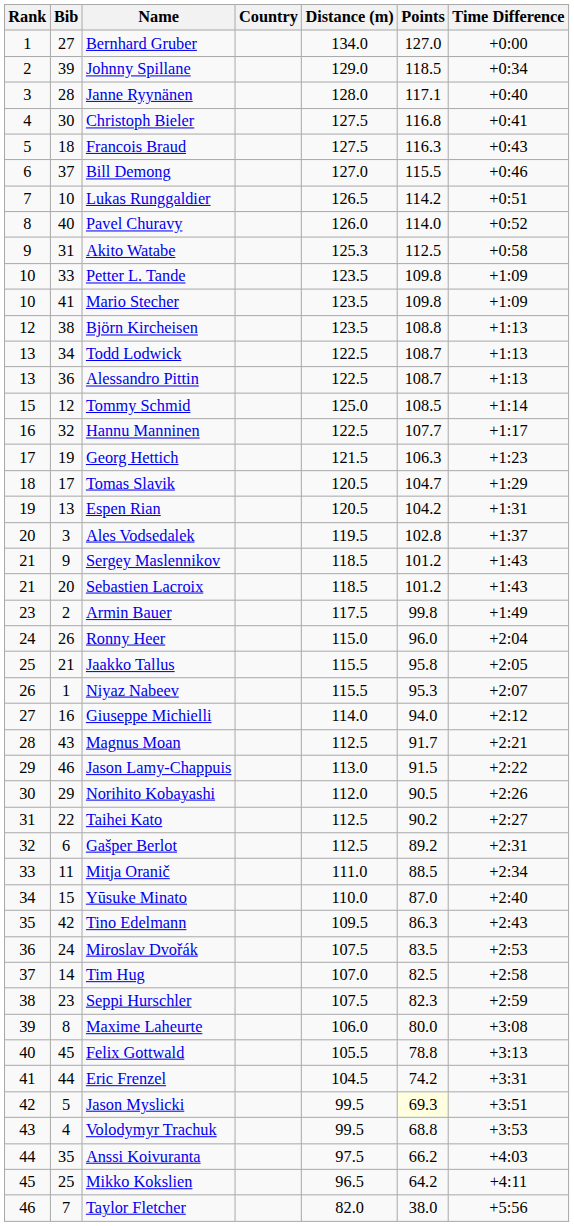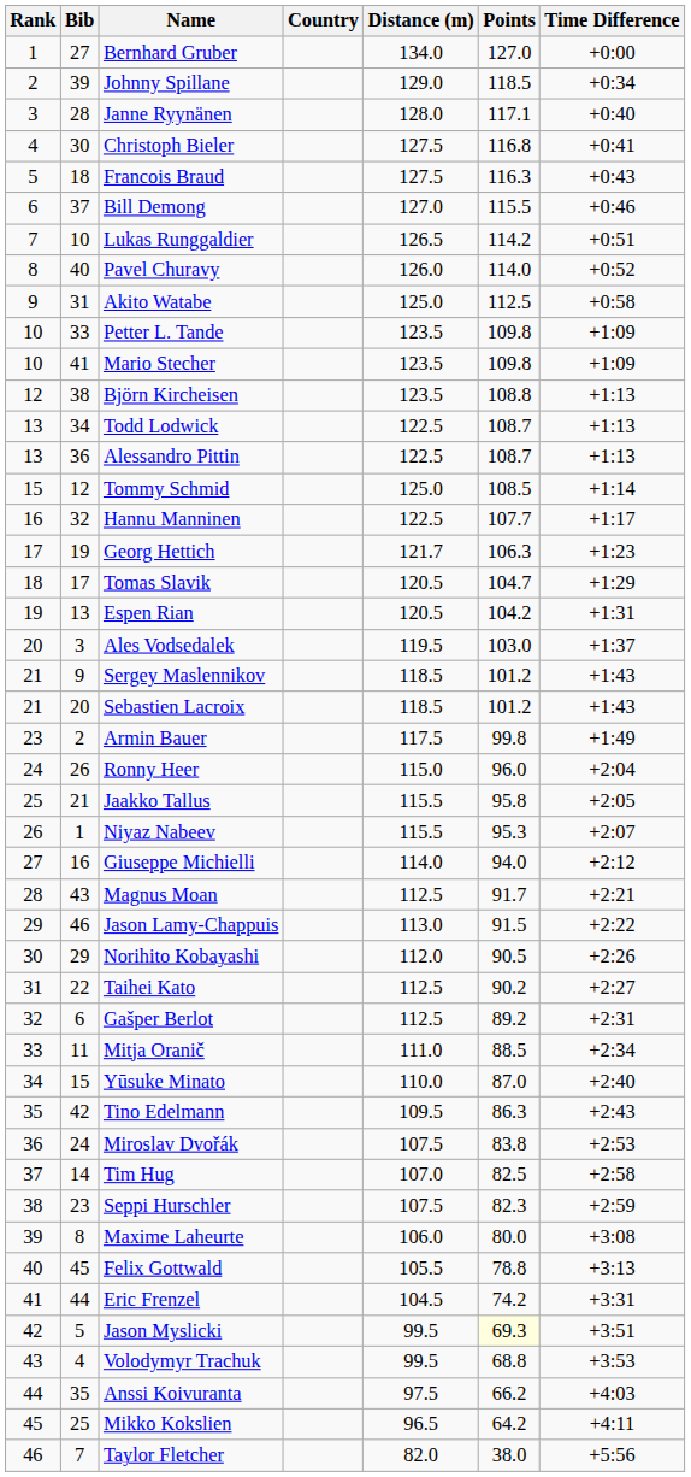 <table class="wikitable sortable" style="text-align:center">
 <tr>
 <th>Rank</th>
 <th>Bib</th>
 <th>Name</th>
 <th>Country</th>
 <th>Distance (m)</th>
 <th>Points</th>
 <th>Time Difference</th>
 </tr>
 <tr>
 <td>1</td>
 <td>27</td>
 <td align="left"><a href='#'>Bernhard Gruber</a></td>
 <td align="left"></td>
 <td>134.0</td>
 <td>127.0</td>
 <td>+0:00</td>
 </tr>
 <tr>
 <td>2</td>
 <td>39</td>
 <td align="left"><a href='#'>Johnny Spillane</a></td>
 <td align="left"></td>
 <td>129.0</td>
 <td>118.5</td>
 <td>+0:34</td>
 </tr>
 <tr>
 <td>3</td>
 <td>28</td>
 <td align="left"><a href='#'>Janne Ryynänen</a></td>
 <td align="left"></td>
 <td>128.0</td>
 <td>117.1</td>
 <td>+0:40</td>
 </tr>
 <tr>
 <td>4</td>
 <td>30</td>
 <td align="left"><a href='#'>Christoph Bieler</a></td>
 <td align="left"></td>
 <td>127.5</td>
 <td>116.8</td>
 <td>+0:41</td>
 </tr>
 <tr>
 <td>5</td>
 <td>18</td>
 <td align="left"><a href='#'>Francois Braud</a></td>
 <td align="left"></td>
 <td>127.5</td>
 <td>116.3</td>
 <td>+0:43</td>
 </tr>
 <tr>
 <td>6</td>
 <td>37</td>
 <td align="left"><a href='#'>Bill Demong</a></td>
 <td align="left"></td>
 <td>127.0</td>
 <td>115.5</td>
 <td>+0:46</td>
 </tr>
 <tr>
 <td>7</td>
 <td>10</td>
 <td align="left"><a href='#'>Lukas Runggaldier</a></td>
 <td align="left"></td>
 <td>126.5</td>
 <td>114.2</td>
 <td>+0:51</td>
 </tr>
 <tr>
 <td>8</td>
 <td>40</td>
 <td align="left"><a href='#'>Pavel Churavy</a></td>
 <td align="left"></td>
 <td>126.0</td>
 <td>114.0</td>
 <td>+0:52</td>
 </tr>
 <tr>
 <td>9</td>
 <td>31</td>
 <td align="left"><a href='#'>Akito Watabe</a></td>
 <td align="left"></td>
-<td>125.3</td>
+<td>125.0</td>
 <td>112.5</td>
 <td>+0:58</td>
 </tr>
 <tr>
 <td>10</td>
 <td>33</td>
 <td align="left"><a href='#'>Petter L. Tande</a></td>
 <td align="left"></td>
 <td>123.5</td>
 <td>109.8</td>
 <td>+1:09</td>
 </tr>
 <tr>
 <td>10</td>
 <td>41</td>
 <td align="left"><a href='#'>Mario Stecher</a></td>
 <td align="left"></td>
 <td>123.5</td>
 <td>109.8</td>
 <td>+1:09</td>
 </tr>
 <tr>
 <td>12</td>
 <td>38</td>
 <td align="left"><a href='#'>Björn Kircheisen</a></td>
 <td align="left"></td>
 <td>123.5</td>
 <td>108.8</td>
 <td>+1:13</td>
 </tr>
 <tr>
 <td>13</td>
 <td>34</td>
 <td align="left"><a href='#'>Todd Lodwick</a></td>
 <td align="left"></td>
 <td>122.5</td>
 <td>108.7</td>
 <td>+1:13</td>
 </tr>
 <tr>
 <td>13</td>
 <td>36</td>
 <td align="left"><a href='#'>Alessandro Pittin</a></td>
 <td align="left"></td>
 <td>122.5</td>
 <td>108.7</td>
 <td>+1:13</td>
 </tr>
 <tr>
 <td>15</td>
 <td>12</td>
 <td align="left"><a href='#'>Tommy Schmid</a></td>
 <td align="left"></td>
 <td>125.0</td>
 <td>108.5</td>
 <td>+1:14</td>
 </tr>
 <tr>
 <td>16</td>
 <td>32</td>
 <td align="left"><a href='#'>Hannu Manninen</a></td>
 <td align="left"></td>
 <td>122.5</td>
 <td>107.7</td>
 <td>+1:17</td>
 </tr>
 <tr>
 <td>17</td>
 <td>19</td>
 <td align="left"><a href='#'>Georg Hettich</a></td>
 <td align="left"></td>
-<td>121.5</td>
+<td>121.7</td>
 <td>106.3</td>
 <td>+1:23</td>
 </tr>
 <tr>
 <td>18</td>
 <td>17</td>
 <td align="left"><a href='#'>Tomas Slavik</a></td>
 <td align="left"></td>
 <td>120.5</td>
 <td>104.7</td>
 <td>+1:29</td>
 </tr>
 <tr>
 <td>19</td>
 <td>13</td>
 <td align="left"><a href='#'>Espen Rian</a></td>
 <td align="left"></td>
 <td>120.5</td>
 <td>104.2</td>
 <td>+1:31</td>
 </tr>
 <tr>
 <td>20</td>
 <td>3</td>
 <td align="left"><a href='#'>Ales Vodsedalek</a></td>
 <td align="left"></td>
 <td>119.5</td>
-<td>102.8</td>
+<td>103.0</td>
 <td>+1:37</td>
 </tr>
 <tr>
 <td>21</td>
 <td>9</td>
 <td align="left"><a href='#'>Sergey Maslennikov</a></td>
 <td align="left"></td>
 <td>118.5</td>
 <td>101.2</td>
 <td>+1:43</td>
 </tr>
 <tr>
 <td>21</td>
 <td>20</td>
 <td align="left"><a href='#'>Sebastien Lacroix</a></td>
 <td align="left"></td>
 <td>118.5</td>
 <td>101.2</td>
 <td>+1:43</td>
 </tr>
 <tr>
 <td>23</td>
 <td>2</td>
 <td align="left"><a href='#'>Armin Bauer</a></td>
 <td align="left"></td>
 <td>117.5</td>
 <td>99.8</td>
 <td>+1:49</td>
 </tr>
 <tr>
 <td>24</td>
 <td>26</td>
 <td align="left"><a href='#'>Ronny Heer</a></td>
 <td align="left"></td>
 <td>115.0</td>
 <td>96.0</td>
 <td>+2:04</td>
 </tr>
 <tr>
 <td>25</td>
 <td>21</td>
 <td align="left"><a href='#'>Jaakko Tallus</a></td>
 <td align="left"></td>
 <td>115.5</td>
 <td>95.8</td>
 <td>+2:05</td>
 </tr>
 <tr>
 <td>26</td>
 <td>1</td>
 <td align="left"><a href='#'>Niyaz Nabeev</a></td>
 <td align="left"></td>
 <td>115.5</td>
 <td>95.3</td>
 <td>+2:07</td>
 </tr>
 <tr>
 <td>27</td>
 <td>16</td>
 <td align="left"><a href='#'>Giuseppe Michielli</a></td>
 <td align="left"></td>
 <td>114.0</td>
 <td>94.0</td>
 <td>+2:12</td>
 </tr>
 <tr>
 <td>28</td>
 <td>43</td>
 <td align="left"><a href='#'>Magnus Moan</a></td>
 <td align="left"></td>
 <td>112.5</td>
 <td>91.7</td>
 <td>+2:21</td>
 </tr>
 <tr>
 <td>29</td>
 <td>46</td>
 <td align="left"><a href='#'>Jason Lamy-Chappuis</a></td>
 <td align="left"></td>
 <td>113.0</td>
 <td>91.5</td>
 <td>+2:22</td>
 </tr>
 <tr>
 <td>30</td>
 <td>29</td>
 <td align="left"><a href='#'>Norihito Kobayashi</a></td>
 <td align="left"></td>
 <td>112.0</td>
 <td>90.5</td>
 <td>+2:26</td>
 </tr>
 <tr>
 <td>31</td>
 <td>22</td>
 <td align="left"><a href='#'>Taihei Kato</a></td>
 <td align="left"></td>
 <td>112.5</td>
 <td>90.2</td>
 <td>+2:27</td>
 </tr>
 <tr>
 <td>32</td>
 <td>6</td>
 <td align="left"><a href='#'>Gašper Berlot</a></td>
 <td align="left"></td>
 <td>112.5</td>
 <td>89.2</td>
 <td>+2:31</td>
 </tr>
 <tr>
 <td>33</td>
 <td>11</td>
 <td align="left"><a href='#'>Mitja Oranič</a></td>
 <td align="left"></td>
 <td>111.0</td>
 <td>88.5</td>
 <td>+2:34</td>
 </tr>
 <tr>
 <td>34</td>
 <td>15</td>
 <td align="left"><a href='#'>Yūsuke Minato</a></td>
 <td align="left"></td>
 <td>110.0</td>
 <td>87.0</td>
 <td>+2:40</td>
 </tr>
 <tr>
 <td>35</td>
 <td>42</td>
 <td align="left"><a href='#'>Tino Edelmann</a></td>
 <td align="left"></td>
 <td>109.5</td>
 <td>86.3</td>
 <td>+2:43</td>
 </tr>
 <tr>
 <td>36</td>
 <td>24</td>
 <td align="left"><a href='#'>Miroslav Dvořák</a></td>
 <td align="left"></td>
 <td>107.5</td>
-<td>83.5</td>
+<td>83.8</td>
 <td>+2:53</td>
 </tr>
 <tr>
 <td>37</td>
 <td>14</td>
 <td align="left"><a href='#'>Tim Hug</a></td>
 <td align="left"></td>
 <td>107.0</td>
 <td>82.5</td>
 <td>+2:58</td>
 </tr>
 <tr>
 <td>38</td>
 <td>23</td>
 <td align="left"><a href='#'>Seppi Hurschler</a></td>
 <td align="left"></td>
 <td>107.5</td>
 <td>82.3</td>
 <td>+2:59</td>
 </tr>
 <tr>
 <td>39</td>
 <td>8</td>
 <td align="left"><a href='#'>Maxime Laheurte</a></td>
 <td align="left"></td>
 <td>106.0</td>
 <td>80.0</td>
 <td>+3:08</td>
 </tr>
 <tr>
 <td>40</td>
 <td>45</td>
 <td align="left"><a href='#'>Felix Gottwald</a></td>
 <td align="left"></td>
 <td>105.5</td>
 <td>78.8</td>
 <td>+3:13</td>
 </tr>
 <tr>
 <td>41</td>
 <td>44</td>
 <td align="left"><a href='#'>Eric Frenzel</a></td>
 <td align="left"></td>
 <td>104.5</td>
 <td>74.2</td>
 <td>+3:31</td>
 </tr>
 <tr>
 <td>42</td>
 <td>5</td>
 <td align="left"><a href='#'>Jason Myslicki</a></td>
 <td align="left"></td>
 <td>99.5</td>
 <td style="background: lightyellow;">69.3</td>
 <td>+3:51</td>
 </tr>
 <tr>
 <td>43</td>
 <td>4</td>
 <td align="left"><a href='#'>Volodymyr Trachuk</a></td>
 <td align="left"></td>
 <td>99.5</td>
 <td>68.8</td>
 <td>+3:53</td>
 </tr>
 <tr>
 <td>44</td>
 <td>35</td>
 <td align="left"><a href='#'>Anssi Koivuranta</a></td>
 <td align="left"></td>
 <td>97.5</td>
 <td>66.2</td>
 <td>+4:03</td>
 </tr>
 <tr>
 <td>45</td>
 <td>25</td>
 <td align="left"><a href='#'>Mikko Kokslien</a></td>
 <td align="left"></td>
 <td>96.5</td>
 <td>64.2</td>
 <td>+4:11</td>
 </tr>
 <tr>
 <td>46</td>
 <td>7</td>
 <td align="left"><a href='#'>Taylor Fletcher</a></td>
 <td align="left"></td>
 <td>82.0</td>
 <td>38.0</td>
 <td>+5:56</td>
 </tr>
 </table>
